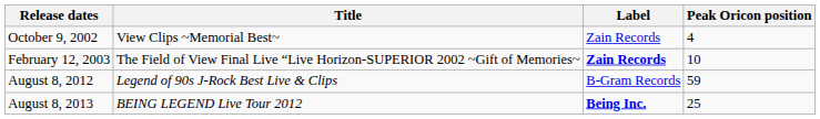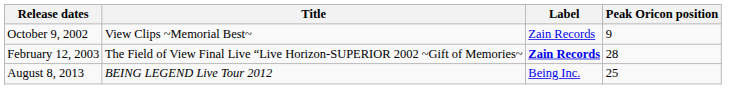 <table class="wikitable">
 <tr>
 <th>Release dates</th>
 <th>Title</th>
 <th>Label</th>
 <th>Peak Oricon position </th>
 </tr>
 <tr>
 <td>October 9, 2002</td>
 <td>View Clips ~Memorial Best~</td>
 <td><a href='#'>Zain Records</a></td>
-<td>4</td>
+<td>9</td>
 </tr>
 <tr>
 <td>February 12, 2003</td>
 <td>The Field of View Final Live “Live Horizon-SUPERIOR 2002 ~Gift of Memories~</td>
 <td><strong><a href='#'>Zain Records</a></strong></td>
-<td>10</td>
-</tr>
-<tr>
-<td>August 8, 2012</td>
-<td><em>Legend of 90s J-Rock Best Live & Clips</em></td>
-<td><a href='#'>B-Gram Records</a></td>
-<td>59</td>
+<td>28</td>
 </tr>
 <tr>
 <td>August 8, 2013</td>
 <td><em>BEING LEGEND Live Tour 2012</em></td>
-<td><strong><a href='#'>Being Inc.</a></strong></td>
+<td><a href='#'>Being Inc.</a></td>
 <td>25</td>
 </tr>
 </table>
